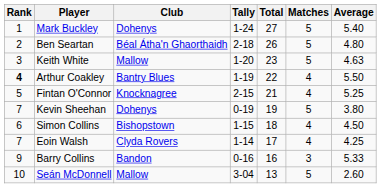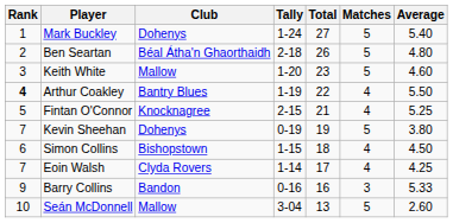 <table class="wikitable">
 <tr>
 <th>Rank</th>
 <th>Player</th>
 <th>Club</th>
 <th>Tally</th>
 <th>Total</th>
 <th>Matches</th>
 <th>Average</th>
 </tr>
 <tr>
 <td rowspan="1" style="text-align:center;">1</td>
 <td><a href='#'>Mark Buckley</a></td>
 <td><a href='#'>Dohenys</a></td>
 <td align=center>1-24</td>
 <td align=center>27</td>
 <td align=center>5</td>
 <td align=center>5.40</td>
 </tr>
 <tr>
 <td rowspan="1" style="text-align:center;">2</td>
 <td>Ben Seartan</td>
 <td><a href='#'>Béal Átha'n Ghaorthaidh</a></td>
 <td align=center>2-18</td>
 <td align=center>26</td>
 <td align=center>5</td>
 <td align=center>4.80</td>
 </tr>
 <tr>
 <td rowspan="1" style="text-align:center;">3</td>
 <td>Keith White</td>
 <td><a href='#'>Mallow</a></td>
 <td align=center>1-20</td>
 <td align=center>23</td>
 <td align=center>5</td>
-<td align=center>4.63</td>
+<td align=center>4.60</td>
 </tr>
 <tr>
 <td rowspan="1" style="text-align:center;"><strong>4</strong></td>
 <td>Arthur Coakley</td>
 <td><a href='#'>Bantry Blues</a></td>
 <td align=center>1-19</td>
 <td align=center>22</td>
 <td align=center>4</td>
 <td align=center>5.50</td>
 </tr>
 <tr>
 <td rowspan="1" style="text-align:center;">5</td>
 <td>Fintan O'Connor</td>
 <td><a href='#'>Knocknagree</a></td>
 <td align=center>2-15</td>
 <td align=center>21</td>
 <td align=center>4</td>
 <td align=center>5.25</td>
 </tr>
 <tr>
 <td rowspan="1" style="text-align:center;">7</td>
 <td>Kevin Sheehan</td>
 <td><a href='#'>Dohenys</a></td>
 <td align=center>0-19</td>
 <td align=center>19</td>
 <td align=center>5</td>
 <td align=center>3.80</td>
 </tr>
 <tr>
 <td rowspan="1" style="text-align:center;">6</td>
 <td>Simon Collins</td>
 <td><a href='#'>Bishopstown</a></td>
 <td align=center>1-15</td>
 <td align=center>18</td>
 <td align=center>4</td>
 <td align=center>4.50</td>
 </tr>
 <tr>
 <td rowspan="1" style="text-align:center;">7</td>
 <td>Eoin Walsh</td>
 <td><a href='#'>Clyda Rovers</a></td>
 <td align=center>1-14</td>
 <td align=center>17</td>
 <td align=center>4</td>
 <td align=center>4.25</td>
 </tr>
 <tr>
 <td rowspan="1" style="text-align:center;">9</td>
 <td>Barry Collins</td>
 <td><a href='#'>Bandon</a></td>
 <td align=center>0-16</td>
 <td align=center>16</td>
 <td align=center>3</td>
 <td align=center>5.33</td>
 </tr>
 <tr>
 <td rowspan="1" style="text-align:center;">10</td>
 <td><a href='#'>Seán McDonnell</a></td>
 <td><a href='#'>Mallow</a></td>
 <td align=center>3-04</td>
 <td align=center>13</td>
 <td align=center>5</td>
 <td align=center>2.60</td>
 </tr>
 </table>
